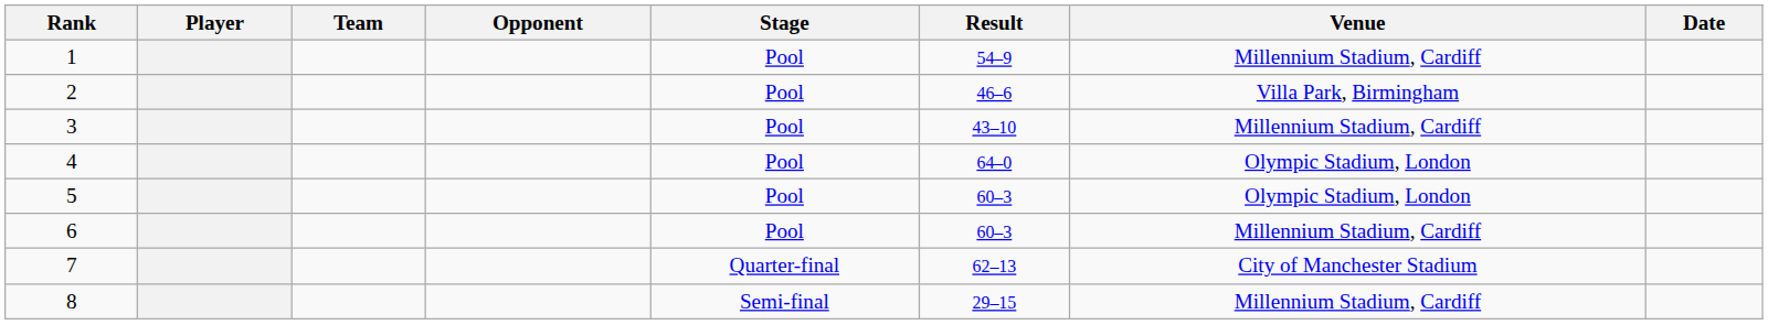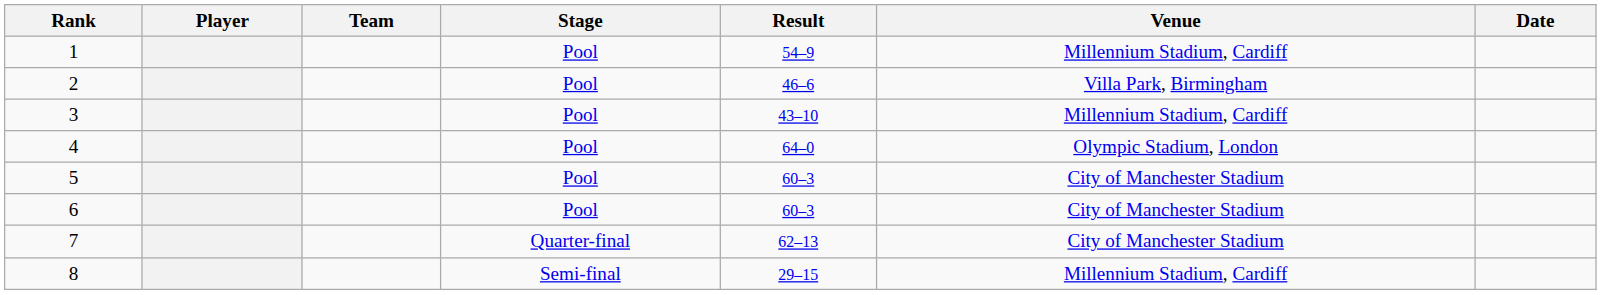 <table class="wikitable sortable" style="text-align:center;width:100%;font-size:95%">
 <tr>
 <th scope=col>Rank</th>
 <th scope=col>Player</th>
 <th scope=col>Team</th>
-<th scope=col>Opponent</th>
 <th scope=col>Stage</th>
 <th scope=col>Result</th>
 <th scope=col>Venue</th>
 <th scope=col>Date</th>
 </tr>
 <tr>
 <td>1</td>
 <th scope=row></th>
-<td></td>
 <td></td>
 <td><a href='#'>Pool</a></td>
 <td align=center><small><a href='#'>54–9</a></small></td>
 <td><a href='#'>Millennium Stadium</a>, <a href='#'>Cardiff</a></td>
 <td></td>
 </tr>
 <tr>
 <td>2</td>
 <th scope=row></th>
 <td></td>
-<td></td>
 <td><a href='#'>Pool</a></td>
 <td align=center><small><a href='#'>46–6</a></small></td>
 <td><a href='#'>Villa Park</a>, <a href='#'>Birmingham</a></td>
 <td></td>
 </tr>
 <tr>
 <td>3</td>
 <th scope=row></th>
-<td></td>
 <td></td>
 <td><a href='#'>Pool</a></td>
 <td align=center><small><a href='#'>43–10</a></small></td>
 <td><a href='#'>Millennium Stadium</a>, <a href='#'>Cardiff</a></td>
 <td></td>
 </tr>
 <tr>
 <td>4</td>
 <th scope=row></th>
 <td></td>
-<td></td>
 <td><a href='#'>Pool</a></td>
 <td align=center><small><a href='#'>64–0</a></small></td>
 <td><a href='#'>Olympic Stadium</a>, <a href='#'>London</a></td>
 <td></td>
 </tr>
 <tr>
 <td>5</td>
 <th scope=row></th>
 <td></td>
-<td></td>
 <td><a href='#'>Pool</a></td>
 <td align=center><small><a href='#'>60–3</a></small></td>
-<td><a href='#'>Olympic Stadium</a>, <a href='#'>London</a></td>
+<td><a href='#'>City of Manchester Stadium</a></td>
 <td></td>
 </tr>
 <tr>
 <td>6</td>
 <th scope=row></th>
 <td></td>
-<td></td>
 <td><a href='#'>Pool</a></td>
 <td align=center><small><a href='#'>60–3</a></small></td>
-<td><a href='#'>Millennium Stadium</a>, <a href='#'>Cardiff</a></td>
+<td><a href='#'>City of Manchester Stadium</a></td>
 <td></td>
 </tr>
 <tr>
 <td>7</td>
 <th scope=row></th>
-<td></td>
 <td></td>
 <td><a href='#'>Quarter-final</a></td>
 <td align=center><small><a href='#'>62–13</a></small></td>
 <td><a href='#'>City of Manchester Stadium</a></td>
 <td></td>
 </tr>
 <tr>
 <td>8</td>
 <th scope=row></th>
 <td></td>
-<td></td>
 <td><a href='#'>Semi-final</a></td>
 <td align=center><small><a href='#'>29–15</a></small></td>
 <td><a href='#'>Millennium Stadium</a>, <a href='#'>Cardiff</a></td>
 <td></td>
 </tr>
 </table>
